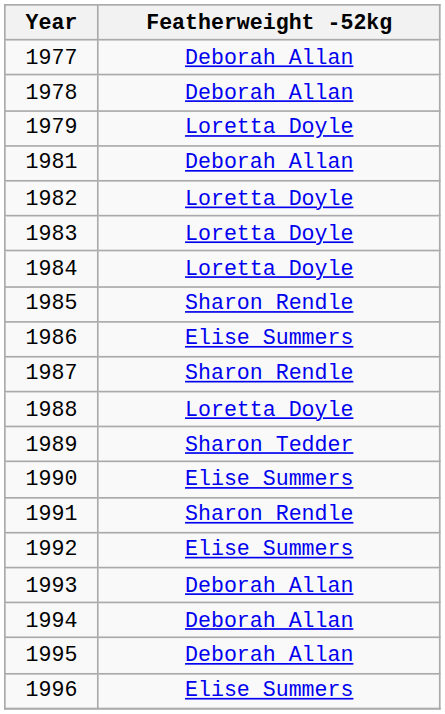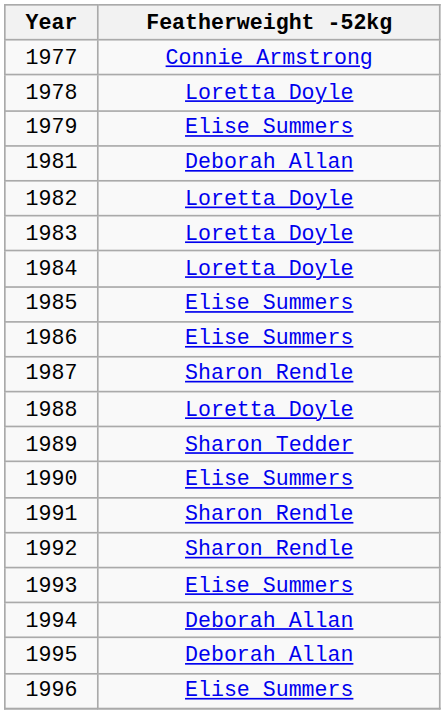 <table class="wikitable" style="text-align:center">
 <tr>
 <th width=50>Year</th>
 <th width=200>Featherweight -52kg</th>
 </tr>
 <tr>
 <td>1977</td>
-<td><a href='#'>Deborah Allan</a></td>
+<td><a href='#'>Connie Armstrong</a></td>
 </tr>
 <tr>
 <td>1978</td>
-<td><a href='#'>Deborah Allan</a></td>
+<td><a href='#'>Loretta Doyle</a></td>
 </tr>
 <tr>
 <td>1979</td>
-<td><a href='#'>Loretta Doyle</a></td>
+<td><a href='#'>Elise Summers</a></td>
 </tr>
 <tr>
 <td>1981</td>
 <td><a href='#'>Deborah Allan</a></td>
 </tr>
 <tr>
 <td>1982</td>
 <td><a href='#'>Loretta Doyle</a></td>
 </tr>
 <tr>
 <td>1983</td>
 <td><a href='#'>Loretta Doyle</a></td>
 </tr>
 <tr>
 <td>1984</td>
 <td><a href='#'>Loretta Doyle</a></td>
 </tr>
 <tr>
 <td>1985</td>
-<td><a href='#'>Sharon Rendle</a></td>
+<td><a href='#'>Elise Summers</a></td>
 </tr>
 <tr>
 <td>1986</td>
 <td><a href='#'>Elise Summers</a></td>
 </tr>
 <tr>
 <td>1987</td>
 <td><a href='#'>Sharon Rendle</a></td>
 </tr>
 <tr>
 <td>1988</td>
 <td><a href='#'>Loretta Doyle</a></td>
 </tr>
 <tr>
 <td>1989</td>
 <td><a href='#'>Sharon Tedder</a></td>
 </tr>
 <tr>
 <td>1990</td>
 <td><a href='#'>Elise Summers</a></td>
 </tr>
 <tr>
 <td>1991</td>
 <td><a href='#'>Sharon Rendle</a></td>
 </tr>
 <tr>
 <td>1992</td>
-<td><a href='#'>Elise Summers</a></td>
+<td><a href='#'>Sharon Rendle</a></td>
 </tr>
 <tr>
 <td>1993</td>
-<td><a href='#'>Deborah Allan</a></td>
+<td><a href='#'>Elise Summers</a></td>
 </tr>
 <tr>
 <td>1994</td>
 <td><a href='#'>Deborah Allan</a></td>
 </tr>
 <tr>
 <td>1995</td>
 <td><a href='#'>Deborah Allan</a></td>
 </tr>
 <tr>
 <td>1996</td>
 <td><a href='#'>Elise Summers</a></td>
 </tr>
 <tr>
 </tr>
 </table>
